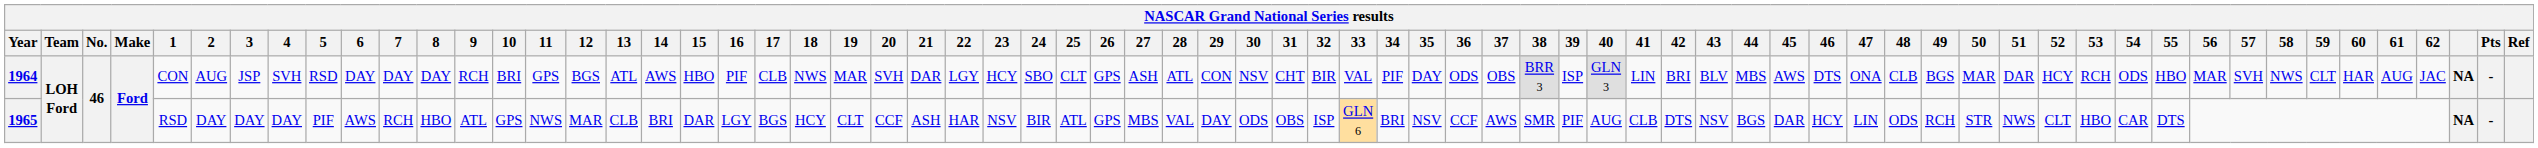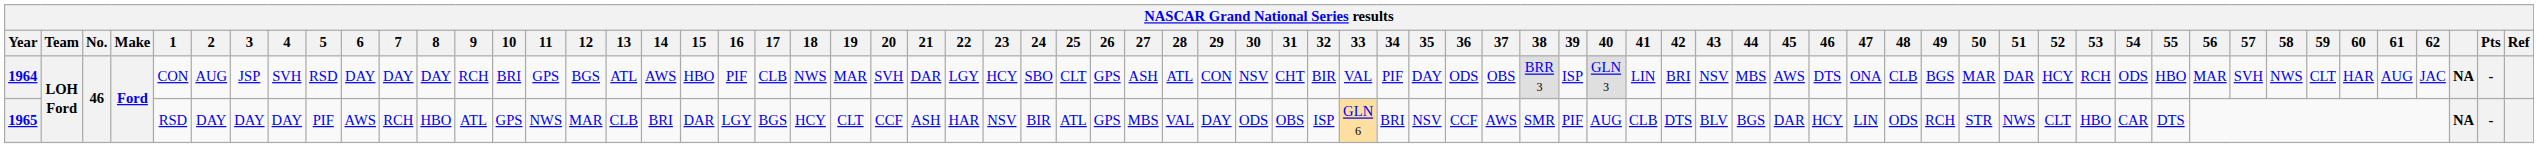 <table class="wikitable" style="text-align:center; font-size:75%">
 <tr>
 <th colspan="69"><a href='#'>NASCAR Grand National Series</a> results</th>
 </tr>
 <tr>
 <th>Year</th>
 <th>Team</th>
 <th>No.</th>
 <th>Make</th>
 <th>1</th>
 <th>2</th>
 <th>3</th>
 <th>4</th>
 <th>5</th>
 <th>6</th>
 <th>7</th>
 <th>8</th>
 <th>9</th>
 <th>10</th>
 <th>11</th>
 <th>12</th>
 <th>13</th>
 <th>14</th>
 <th>15</th>
 <th>16</th>
 <th>17</th>
 <th>18</th>
 <th>19</th>
 <th>20</th>
 <th>21</th>
 <th>22</th>
 <th>23</th>
 <th>24</th>
 <th>25</th>
 <th>26</th>
 <th>27</th>
 <th>28</th>
 <th>29</th>
 <th>30</th>
 <th>31</th>
 <th>32</th>
 <th>33</th>
 <th>34</th>
 <th>35</th>
 <th>36</th>
 <th>37</th>
 <th>38</th>
 <th>39</th>
 <th>40</th>
 <th>41</th>
 <th>42</th>
 <th>43</th>
 <th>44</th>
 <th>45</th>
 <th>46</th>
 <th>47</th>
 <th>48</th>
 <th>49</th>
 <th>50</th>
 <th>51</th>
 <th>52</th>
 <th>53</th>
 <th>54</th>
 <th>55</th>
 <th>56</th>
 <th>57</th>
 <th>58</th>
 <th>59</th>
 <th>60</th>
 <th>61</th>
 <th>62</th>
 <th></th>
 <th>Pts</th>
 <th>Ref</th>
 </tr>
 <tr>
 <th><a href='#'>1964</a></th>
 <th rowspan=2>LOH Ford</th>
 <th rowspan=2>46</th>
 <th rowspan=2><a href='#'>Ford</a></th>
 <td><a href='#'>CON</a></td>
 <td><a href='#'>AUG</a></td>
 <td><a href='#'>JSP</a></td>
 <td><a href='#'>SVH</a></td>
 <td><a href='#'>RSD</a></td>
 <td><a href='#'>DAY</a></td>
 <td><a href='#'>DAY</a></td>
 <td><a href='#'>DAY</a></td>
 <td><a href='#'>RCH</a></td>
 <td><a href='#'>BRI</a></td>
 <td><a href='#'>GPS</a></td>
 <td><a href='#'>BGS</a></td>
 <td><a href='#'>ATL</a></td>
 <td><a href='#'>AWS</a></td>
 <td><a href='#'>HBO</a></td>
 <td><a href='#'>PIF</a></td>
 <td><a href='#'>CLB</a></td>
 <td><a href='#'>NWS</a></td>
 <td><a href='#'>MAR</a></td>
 <td><a href='#'>SVH</a></td>
 <td><a href='#'>DAR</a></td>
 <td><a href='#'>LGY</a></td>
 <td><a href='#'>HCY</a></td>
 <td><a href='#'>SBO</a></td>
 <td><a href='#'>CLT</a></td>
 <td><a href='#'>GPS</a></td>
 <td><a href='#'>ASH</a></td>
 <td><a href='#'>ATL</a></td>
 <td><a href='#'>CON</a></td>
 <td><a href='#'>NSV</a></td>
 <td><a href='#'>CHT</a></td>
 <td><a href='#'>BIR</a></td>
 <td><a href='#'>VAL</a></td>
 <td><a href='#'>PIF</a></td>
 <td><a href='#'>DAY</a></td>
 <td><a href='#'>ODS</a></td>
 <td><a href='#'>OBS</a></td>
 <td style="background:#DFDFDF;"><a href='#'>BRR</a><br><small>3</small></td>
 <td><a href='#'>ISP</a></td>
 <td style="background:#DFDFDF;"><a href='#'>GLN</a><br><small>3</small></td>
 <td><a href='#'>LIN</a></td>
 <td><a href='#'>BRI</a></td>
-<td><a href='#'>BLV</a></td>
+<td><a href='#'>NSV</a></td>
 <td><a href='#'>MBS</a></td>
 <td><a href='#'>AWS</a></td>
 <td><a href='#'>DTS</a></td>
 <td><a href='#'>ONA</a></td>
 <td><a href='#'>CLB</a></td>
 <td><a href='#'>BGS</a></td>
 <td><a href='#'>MAR</a></td>
 <td><a href='#'>DAR</a></td>
 <td><a href='#'>HCY</a></td>
 <td><a href='#'>RCH</a></td>
 <td><a href='#'>ODS</a></td>
 <td><a href='#'>HBO</a></td>
 <td><a href='#'>MAR</a></td>
 <td><a href='#'>SVH</a></td>
 <td><a href='#'>NWS</a></td>
 <td><a href='#'>CLT</a></td>
 <td><a href='#'>HAR</a></td>
 <td><a href='#'>AUG</a></td>
 <td><a href='#'>JAC</a></td>
 <th>NA</th>
 <th>-</th>
 <th></th>
 </tr>
 <tr>
 <th><a href='#'>1965</a></th>
 <td><a href='#'>RSD</a></td>
 <td><a href='#'>DAY</a></td>
 <td><a href='#'>DAY</a></td>
 <td><a href='#'>DAY</a></td>
 <td><a href='#'>PIF</a></td>
 <td><a href='#'>AWS</a></td>
 <td><a href='#'>RCH</a></td>
 <td><a href='#'>HBO</a></td>
 <td><a href='#'>ATL</a></td>
 <td><a href='#'>GPS</a></td>
 <td><a href='#'>NWS</a></td>
 <td><a href='#'>MAR</a></td>
 <td><a href='#'>CLB</a></td>
 <td><a href='#'>BRI</a></td>
 <td><a href='#'>DAR</a></td>
 <td><a href='#'>LGY</a></td>
 <td><a href='#'>BGS</a></td>
 <td><a href='#'>HCY</a></td>
 <td><a href='#'>CLT</a></td>
 <td><a href='#'>CCF</a></td>
 <td><a href='#'>ASH</a></td>
 <td><a href='#'>HAR</a></td>
 <td><a href='#'>NSV</a></td>
 <td><a href='#'>BIR</a></td>
 <td><a href='#'>ATL</a></td>
 <td><a href='#'>GPS</a></td>
 <td><a href='#'>MBS</a></td>
 <td><a href='#'>VAL</a></td>
 <td><a href='#'>DAY</a></td>
 <td><a href='#'>ODS</a></td>
 <td><a href='#'>OBS</a></td>
 <td><a href='#'>ISP</a></td>
 <td style="background:#FFDF9F;"><a href='#'>GLN</a><br><small>6</small></td>
 <td><a href='#'>BRI</a></td>
 <td><a href='#'>NSV</a></td>
 <td><a href='#'>CCF</a></td>
 <td><a href='#'>AWS</a></td>
 <td><a href='#'>SMR</a></td>
 <td><a href='#'>PIF</a></td>
 <td><a href='#'>AUG</a></td>
 <td><a href='#'>CLB</a></td>
 <td><a href='#'>DTS</a></td>
-<td><a href='#'>NSV</a></td>
+<td><a href='#'>BLV</a></td>
 <td><a href='#'>BGS</a></td>
 <td><a href='#'>DAR</a></td>
 <td><a href='#'>HCY</a></td>
 <td><a href='#'>LIN</a></td>
 <td><a href='#'>ODS</a></td>
 <td><a href='#'>RCH</a></td>
 <td><a href='#'>STR</a></td>
 <td><a href='#'>NWS</a></td>
 <td><a href='#'>CLT</a></td>
 <td><a href='#'>HBO</a></td>
 <td><a href='#'>CAR</a></td>
 <td><a href='#'>DTS</a></td>
 <td colspan=7></td>
 <th>NA</th>
 <th>-</th>
 <th></th>
 </tr>
 </table>
